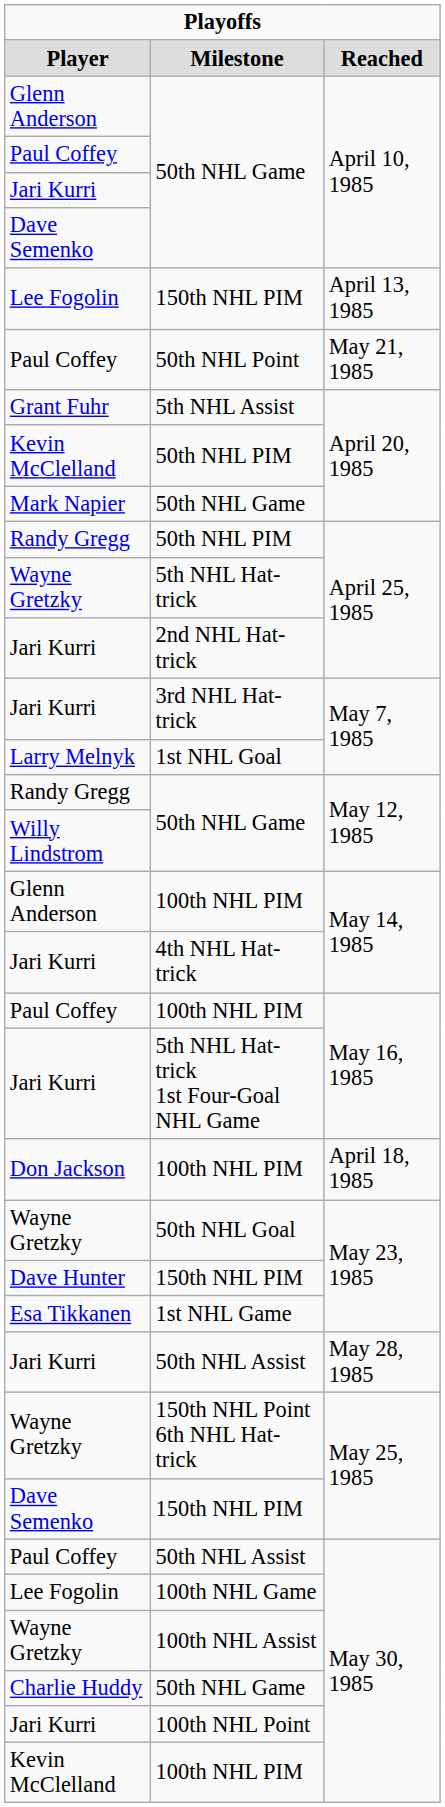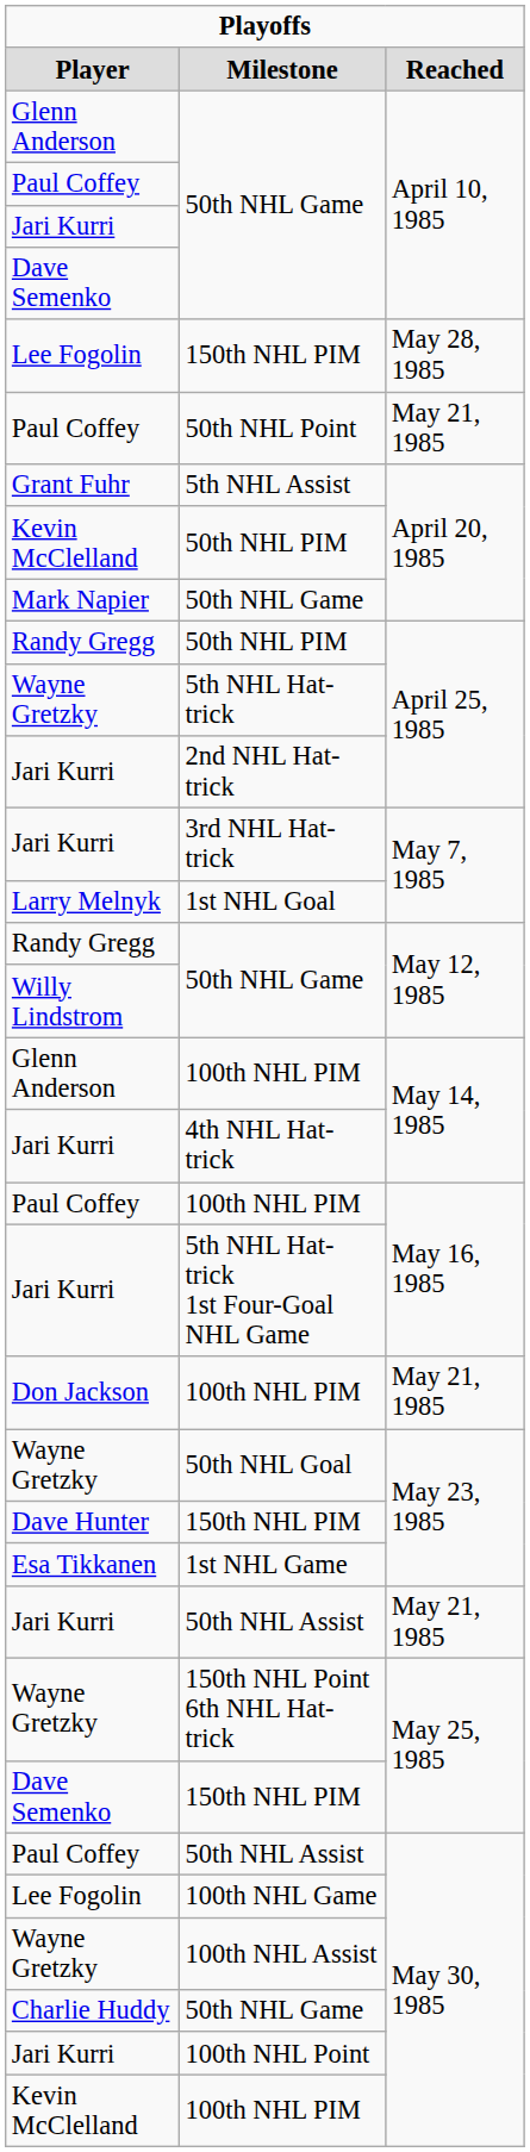 <table class="wikitable" style="width:50%;">
 <tr>
 <td colspan="10" style="text-align:center;"><strong>Playoffs</strong></td>
 </tr>
 <tr style="text-align:center; background:#ddd;">
 <td><strong>Player</strong></td>
 <td><strong>Milestone</strong></td>
 <td><strong>Reached</strong></td>
 </tr>
 <tr>
 <td><a href='#'>Glenn Anderson</a></td>
 <td rowspan="4">50th NHL Game</td>
 <td rowspan="4">April 10, 1985</td>
 </tr>
 <tr>
 <td><a href='#'>Paul Coffey</a></td>
 </tr>
 <tr>
 <td><a href='#'>Jari Kurri</a></td>
 </tr>
 <tr>
 <td><a href='#'>Dave Semenko</a></td>
 </tr>
 <tr>
 <td><a href='#'>Lee Fogolin</a></td>
 <td>150th NHL PIM</td>
-<td>April 13, 1985</td>
+<td>May 28, 1985</td>
 </tr>
 <tr>
 <td>Paul Coffey</td>
 <td>50th NHL Point</td>
 <td>May 21, 1985</td>
 </tr>
 <tr>
 <td><a href='#'>Grant Fuhr</a></td>
 <td>5th NHL Assist</td>
 <td rowspan="3">April 20, 1985</td>
 </tr>
 <tr>
 <td><a href='#'>Kevin McClelland</a></td>
 <td>50th NHL PIM</td>
 </tr>
 <tr>
 <td><a href='#'>Mark Napier</a></td>
 <td>50th NHL Game</td>
 </tr>
 <tr>
 <td><a href='#'>Randy Gregg</a></td>
 <td>50th NHL PIM</td>
 <td rowspan="3">April 25, 1985</td>
 </tr>
 <tr>
 <td><a href='#'>Wayne Gretzky</a></td>
 <td>5th NHL Hat-trick</td>
 </tr>
 <tr>
 <td>Jari Kurri</td>
 <td>2nd NHL Hat-trick</td>
 </tr>
 <tr>
 <td>Jari Kurri</td>
 <td>3rd NHL Hat-trick</td>
 <td rowspan="2">May 7, 1985</td>
 </tr>
 <tr>
 <td><a href='#'>Larry Melnyk</a></td>
 <td>1st NHL Goal</td>
 </tr>
 <tr>
 <td>Randy Gregg</td>
 <td rowspan="2">50th NHL Game</td>
 <td rowspan="2">May 12, 1985</td>
 </tr>
 <tr>
 <td><a href='#'>Willy Lindstrom</a></td>
 </tr>
 <tr>
 <td>Glenn Anderson</td>
 <td>100th NHL PIM</td>
 <td rowspan="2">May 14, 1985</td>
 </tr>
 <tr>
 <td>Jari Kurri</td>
 <td>4th NHL Hat-trick</td>
 </tr>
 <tr>
 <td>Paul Coffey</td>
 <td>100th NHL PIM</td>
 <td rowspan="2">May 16, 1985</td>
 </tr>
 <tr>
 <td>Jari Kurri</td>
 <td>5th NHL Hat-trick<br>1st Four-Goal NHL Game</td>
 </tr>
 <tr>
 <td><a href='#'>Don Jackson</a></td>
 <td>100th NHL PIM</td>
-<td>April 18, 1985</td>
+<td>May 21, 1985</td>
 </tr>
 <tr>
 <td>Wayne Gretzky</td>
 <td>50th NHL Goal</td>
 <td rowspan="3">May 23, 1985</td>
 </tr>
 <tr>
 <td><a href='#'>Dave Hunter</a></td>
 <td>150th NHL PIM</td>
 </tr>
 <tr>
 <td><a href='#'>Esa Tikkanen</a></td>
 <td>1st NHL Game</td>
 </tr>
 <tr>
 <td>Jari Kurri</td>
 <td>50th NHL Assist</td>
-<td>May 28, 1985</td>
+<td>May 21, 1985</td>
 </tr>
 <tr>
 <td>Wayne Gretzky</td>
 <td>150th NHL Point<br>6th NHL Hat-trick</td>
 <td rowspan="2">May 25, 1985</td>
 </tr>
 <tr>
 <td><a href='#'>Dave Semenko</a></td>
 <td>150th NHL PIM</td>
 </tr>
 <tr>
 <td>Paul Coffey</td>
 <td>50th NHL Assist</td>
 <td rowspan="6">May 30, 1985</td>
 </tr>
 <tr>
 <td>Lee Fogolin</td>
 <td>100th NHL Game</td>
 </tr>
 <tr>
 <td>Wayne Gretzky</td>
 <td>100th NHL Assist</td>
 </tr>
 <tr>
 <td><a href='#'>Charlie Huddy</a></td>
 <td>50th NHL Game</td>
 </tr>
 <tr>
 <td>Jari Kurri</td>
 <td>100th NHL Point</td>
 </tr>
 <tr>
 <td>Kevin McClelland</td>
 <td>100th NHL PIM</td>
 </tr>
 </table>
